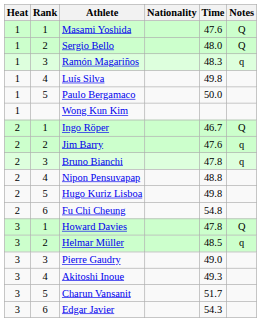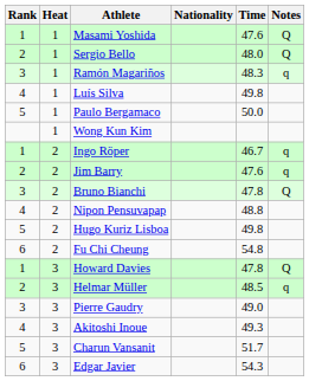 <table class="wikitable sortable" style="text-align:center">
 <tr>
+<th>Rank</th>
 <th>Heat</th>
-<th>Rank</th>
 <th>Athlete</th>
 <th>Nationality</th>
 <th>Time</th>
 <th>Notes</th>
 </tr>
 <tr bgcolor=ccffcc>
 <td>1</td>
 <td>1</td>
 <td align=left><a href='#'>Masami Yoshida</a></td>
 <td align=left></td>
 <td>47.6</td>
 <td>Q</td>
 </tr>
 <tr bgcolor=ccffcc>
+<td>2</td>
 <td>1</td>
-<td>2</td>
 <td align=left><a href='#'>Sergio Bello</a></td>
 <td align=left></td>
 <td>48.0</td>
 <td>Q</td>
 </tr>
 <tr bgcolor=ddffdd>
+<td>3</td>
 <td>1</td>
-<td>3</td>
 <td align=left><a href='#'>Ramón Magariños</a></td>
 <td align=left></td>
 <td>48.3</td>
 <td>q</td>
 </tr>
 <tr>
+<td>4</td>
 <td>1</td>
-<td>4</td>
 <td align=left><a href='#'>Luís Silva</a></td>
 <td align=left></td>
 <td>49.8</td>
 <td></td>
 </tr>
 <tr>
+<td>5</td>
 <td>1</td>
-<td>5</td>
 <td align=left><a href='#'>Paulo Bergamaco</a></td>
 <td align=left></td>
 <td>50.0</td>
 <td></td>
 </tr>
 <tr>
+<td></td>
 <td>1</td>
-<td></td>
 <td align=left><a href='#'>Wong Kun Kim</a></td>
 <td align=left></td>
 <td></td>
 <td></td>
 </tr>
 <tr bgcolor=ccffcc>
+<td>1</td>
 <td>2</td>
-<td>1</td>
 <td align=left><a href='#'>Ingo Röper</a></td>
 <td align=left></td>
 <td>46.7</td>
-<td>Q</td>
+<td>q</td>
 </tr>
 <tr bgcolor=ccffcc>
 <td>2</td>
 <td>2</td>
 <td align=left><a href='#'>Jim Barry</a></td>
 <td align=left></td>
 <td>47.6</td>
 <td>q</td>
 </tr>
 <tr bgcolor=ddffdd>
+<td>3</td>
 <td>2</td>
-<td>3</td>
 <td align=left><a href='#'>Bruno Bianchi</a></td>
 <td align=left></td>
 <td>47.8</td>
-<td>q</td>
+<td>Q</td>
 </tr>
 <tr>
+<td>4</td>
 <td>2</td>
-<td>4</td>
 <td align=left><a href='#'>Nipon Pensuvapap</a></td>
 <td align=left></td>
 <td>48.8</td>
 <td></td>
 </tr>
 <tr>
+<td>5</td>
 <td>2</td>
-<td>5</td>
 <td align=left><a href='#'>Hugo Kuriz Lisboa</a></td>
 <td align=left></td>
 <td>49.8</td>
 <td></td>
 </tr>
 <tr>
+<td>6</td>
 <td>2</td>
-<td>6</td>
 <td align=left><a href='#'>Fu Chi Cheung</a></td>
 <td align=left></td>
 <td>54.8</td>
 <td></td>
 </tr>
 <tr bgcolor=ccffcc>
+<td>1</td>
 <td>3</td>
-<td>1</td>
 <td align=left><a href='#'>Howard Davies</a></td>
 <td align=left></td>
 <td>47.8</td>
 <td>Q</td>
 </tr>
 <tr bgcolor=ccffcc>
+<td>2</td>
 <td>3</td>
-<td>2</td>
 <td align=left><a href='#'>Helmar Müller</a></td>
 <td align=left></td>
 <td>48.5</td>
 <td>q</td>
 </tr>
 <tr>
 <td>3</td>
 <td>3</td>
 <td align=left><a href='#'>Pierre Gaudry</a></td>
 <td align=left></td>
 <td>49.0</td>
 <td></td>
 </tr>
 <tr>
+<td>4</td>
 <td>3</td>
-<td>4</td>
 <td align=left><a href='#'>Akitoshi Inoue</a></td>
 <td align=left></td>
 <td>49.3</td>
 <td></td>
 </tr>
 <tr>
+<td>5</td>
 <td>3</td>
-<td>5</td>
 <td align=left><a href='#'>Charun Vansanit</a></td>
 <td align=left></td>
 <td>51.7</td>
 <td></td>
 </tr>
 <tr>
+<td>6</td>
 <td>3</td>
-<td>6</td>
 <td align=left><a href='#'>Edgar Javier</a></td>
 <td align=left></td>
 <td>54.3</td>
 <td></td>
 </tr>
 </table>
